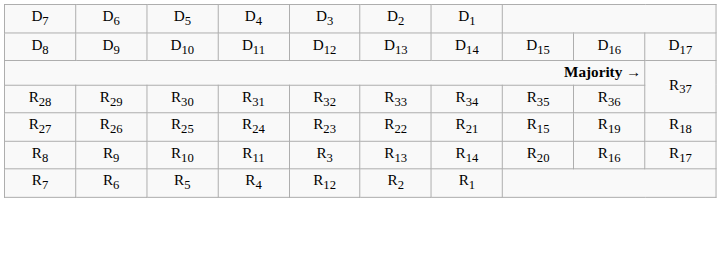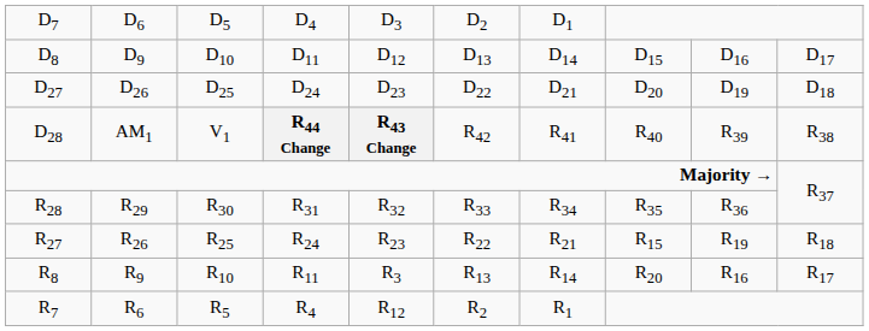 <table class="wikitable" style="text-align:center" width=750px>
 <tr>
 <td>D<sub>7</sub></td>
 <td>D<sub>6</sub></td>
 <td>D<sub>5</sub></td>
 <td>D<sub>4</sub></td>
 <td>D<sub>3</sub></td>
 <td>D<sub>2</sub></td>
 <td>D<sub>1</sub></td>
 <td colspan=3></td>
 </tr>
 <tr>
 <td width=50px >D<sub>8</sub></td>
 <td width=50px >D<sub>9</sub></td>
 <td width=50px >D<sub>10</sub></td>
 <td width=50px >D<sub>11</sub></td>
 <td width=50px >D<sub>12</sub></td>
 <td width=50px >D<sub>13</sub></td>
 <td width=50px >D<sub>14</sub></td>
 <td width=50px >D<sub>15</sub></td>
 <td width=50px >D<sub>16</sub></td>
 <td width=50px >D<sub>17</sub></td>
+</tr>
+<tr>
+<td>D<sub>27</sub></td>
+<td>D<sub>26</sub></td>
+<td>D<sub>25</sub></td>
+<td>D<sub>24</sub></td>
+<td>D<sub>23</sub></td>
+<td>D<sub>22</sub></td>
+<td>D<sub>21</sub></td>
+<td>D<sub>20</sub></td>
+<td>D<sub>19</sub></td>
+<td>D<sub>18</sub></td>
+</tr>
+<tr>
+<td>D<sub>28</sub></td>
+<td>AM<sub>1</sub></td>
+<td>V<sub>1</sub></td>
+<th>R<sub>44</sub><br><small>Change</small></th>
+<th>R<sub>43</sub><br><small>Change</small></th>
+<td>R<sub>42</sub></td>
+<td>R<sub>41</sub></td>
+<td>R<sub>40</sub></td>
+<td>R<sub>39</sub></td>
+<td>R<sub>38</sub></td>
 </tr>
 <tr>
 <td colspan=9 align=right><strong>Majority →</strong></td>
 <td rowspan=2 >R<sub>37</sub></td>
 </tr>
 <tr>
 <td>R<sub>28</sub></td>
 <td>R<sub>29</sub></td>
 <td>R<sub>30</sub></td>
 <td>R<sub>31</sub></td>
 <td>R<sub>32</sub></td>
 <td>R<sub>33</sub></td>
 <td>R<sub>34</sub></td>
 <td>R<sub>35</sub></td>
 <td>R<sub>36</sub></td>
 </tr>
 <tr>
 <td>R<sub>27</sub></td>
 <td>R<sub>26</sub></td>
 <td>R<sub>25</sub></td>
 <td>R<sub>24</sub></td>
 <td>R<sub>23</sub></td>
 <td>R<sub>22</sub></td>
 <td>R<sub>21</sub></td>
 <td>R<sub>15</sub></td>
 <td>R<sub>19</sub></td>
 <td>R<sub>18</sub></td>
 </tr>
 <tr>
 <td>R<sub>8</sub></td>
 <td>R<sub>9</sub></td>
 <td>R<sub>10</sub></td>
 <td>R<sub>11</sub></td>
 <td>R<sub>3</sub></td>
 <td>R<sub>13</sub></td>
 <td>R<sub>14</sub></td>
 <td>R<sub>20</sub></td>
 <td>R<sub>16</sub></td>
 <td>R<sub>17</sub></td>
 </tr>
 <tr>
 <td>R<sub>7</sub></td>
 <td>R<sub>6</sub></td>
 <td>R<sub>5</sub></td>
 <td>R<sub>4</sub></td>
 <td>R<sub>12</sub></td>
 <td>R<sub>2</sub></td>
 <td>R<sub>1</sub></td>
 <td colspan=3></td>
 </tr>
 </table>
